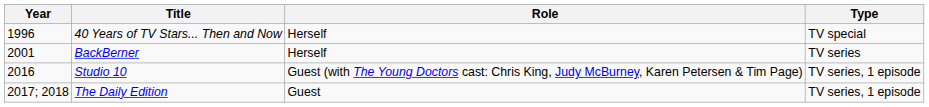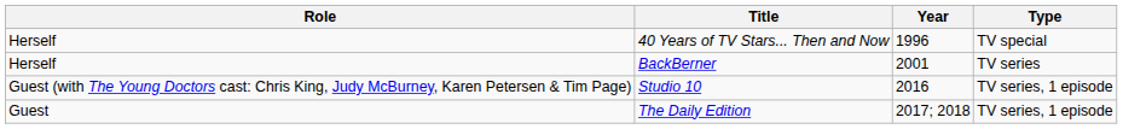 <table class="wikitable">
 <tr>
+<th>Role</th>
+<th>Title</th>
 <th>Year</th>
-<th>Title</th>
-<th>Role</th>
 <th>Type</th>
 </tr>
 <tr>
+<td>Herself</td>
+<td><em>40 Years of TV Stars... Then and Now</em></td>
 <td>1996</td>
-<td><em>40 Years of TV Stars... Then and Now</em></td>
-<td>Herself</td>
 <td>TV special</td>
 </tr>
 <tr>
+<td>Herself</td>
+<td><em><a href='#'>BackBerner</a></em></td>
 <td>2001</td>
-<td><em><a href='#'>BackBerner</a></em></td>
-<td>Herself</td>
 <td>TV series</td>
 </tr>
 <tr>
+<td>Guest (with <em><a href='#'>The Young Doctors</a></em> cast: Chris King, <a href='#'>Judy McBurney</a>, Karen Petersen & Tim Page)</td>
+<td><em><a href='#'>Studio 10</a></em></td>
 <td>2016</td>
-<td><em><a href='#'>Studio 10</a></em></td>
-<td>Guest (with <em><a href='#'>The Young Doctors</a></em> cast: Chris King, <a href='#'>Judy McBurney</a>, Karen Petersen & Tim Page)</td>
 <td>TV series, 1 episode</td>
 </tr>
 <tr>
+<td>Guest</td>
+<td><em><a href='#'>The Daily Edition</a></em></td>
 <td>2017; 2018</td>
-<td><em><a href='#'>The Daily Edition</a></em></td>
-<td>Guest</td>
 <td>TV series, 1 episode</td>
 </tr>
 </table>
